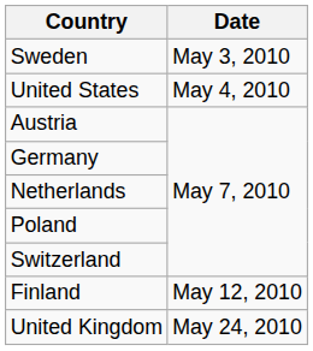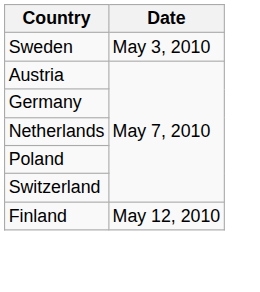 <table class="wikitable" style="font-size: 100%">
 <tr>
 <th>Country</th>
 <th>Date</th>
 </tr>
 <tr>
 <td>Sweden</td>
 <td>May 3, 2010</td>
-</tr>
-<tr>
-<td>United States</td>
-<td>May 4, 2010</td>
 </tr>
 <tr>
 <td>Austria</td>
 <td rowspan=5>May 7, 2010</td>
 </tr>
 <tr>
 <td>Germany</td>
 </tr>
 <tr>
 <td>Netherlands</td>
 </tr>
 <tr>
 <td>Poland</td>
 </tr>
 <tr>
 <td>Switzerland</td>
 </tr>
 <tr>
 <td>Finland</td>
 <td>May 12, 2010</td>
 </tr>
-<tr>
-<td>United Kingdom</td>
-<td>May 24, 2010</td>
-</tr>
 </table>
